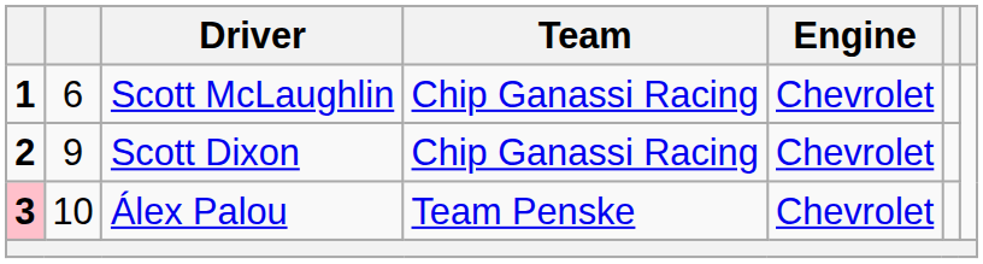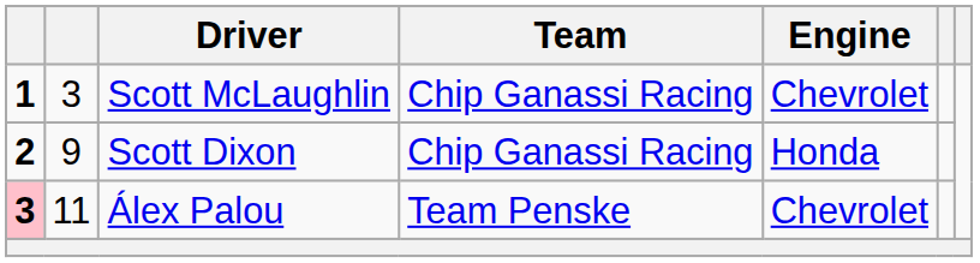 <table class="wikitable" style="font-size:95%;">
 <tr>
 </tr>
 <tr>
 <th></th>
 <th></th>
 <th>Driver</th>
 <th>Team</th>
 <th>Engine</th>
 <th></th>
 <th></th>
 </tr>
 <tr>
 <td style="text-align:center;"><strong>1</strong></td>
-<td style="text-align:center;">6</td>
+<td style="text-align:center;">3</td>
 <td> <a href='#'>Scott McLaughlin</a></td>
 <td><a href='#'>Chip Ganassi Racing</a></td>
 <td><a href='#'>Chevrolet</a></td>
 <td></td>
 </tr>
 <tr>
 <td style="text-align:center;"><strong>2</strong></td>
 <td style="text-align:center;">9</td>
 <td> <a href='#'>Scott Dixon</a> </td>
 <td><a href='#'>Chip Ganassi Racing</a></td>
-<td><a href='#'>Chevrolet</a></td>
+<td><a href='#'>Honda</a></td>
 <td></td>
 </tr>
 <tr>
 <td style="background: pink; text-align:center;"><strong>3</strong></td>
-<td style="text-align:center;">10</td>
+<td style="text-align:center;">11</td>
 <td> <a href='#'>Álex Palou</a></td>
 <td><a href='#'>Team Penske</a></td>
 <td><a href='#'>Chevrolet</a></td>
 <td></td>
 </tr>
 <tr>
 <th colspan=7></th>
 </tr>
 </table>
